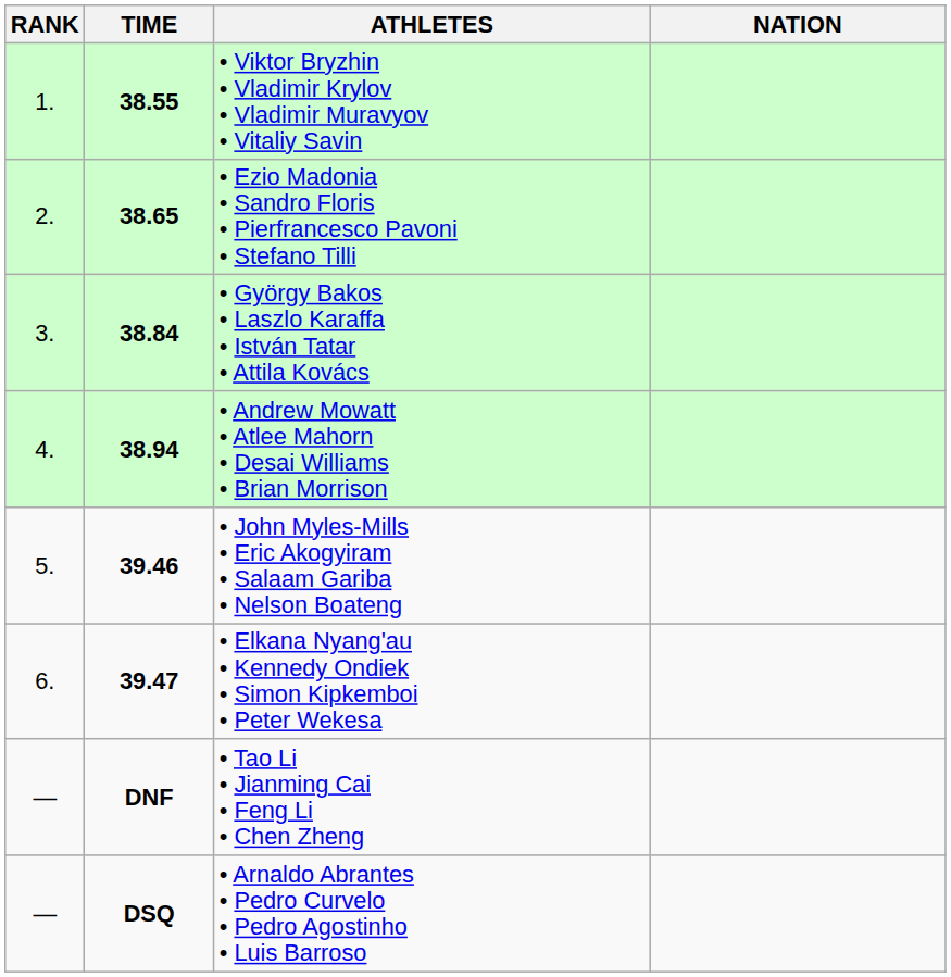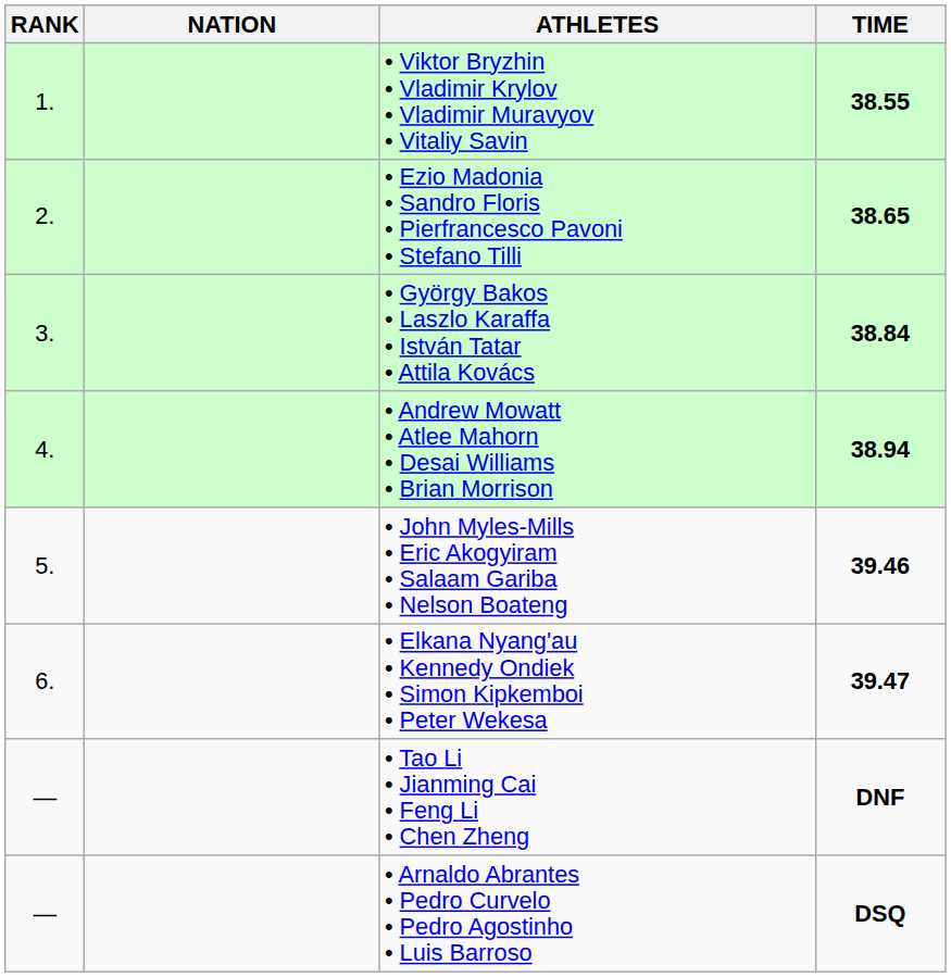 <table class="wikitable" style="border-collapse: collapse; font-size: 90%;">
 <tr>
 <th>RANK</th>
+<th style="width: 12em">NATION</th>
+<th style="width: 18em">ATHLETES</th>
 <th style="width: 5em">TIME</th>
-<th style="width: 18em">ATHLETES</th>
-<th style="width: 12em">NATION</th>
 </tr>
 <tr style="background:#ccffcc;">
 <td align="center">1.</td>
+<td align="center"></td>
+<td>• <a href='#'>Viktor Bryzhin</a><br>• <a href='#'>Vladimir Krylov</a><br>• <a href='#'>Vladimir Muravyov</a><br>• <a href='#'>Vitaliy Savin</a></td>
 <td align="center"><strong>38.55</strong></td>
-<td>• <a href='#'>Viktor Bryzhin</a><br>• <a href='#'>Vladimir Krylov</a><br>• <a href='#'>Vladimir Muravyov</a><br>• <a href='#'>Vitaliy Savin</a></td>
-<td align="center"></td>
 </tr>
 <tr style="background:#ccffcc;">
 <td align="center">2.</td>
+<td align="center"></td>
+<td>• <a href='#'>Ezio Madonia</a><br>• <a href='#'>Sandro Floris</a><br>• <a href='#'>Pierfrancesco Pavoni</a><br>• <a href='#'>Stefano Tilli</a></td>
 <td align="center"><strong>38.65</strong></td>
-<td>• <a href='#'>Ezio Madonia</a><br>• <a href='#'>Sandro Floris</a><br>• <a href='#'>Pierfrancesco Pavoni</a><br>• <a href='#'>Stefano Tilli</a></td>
-<td align="center"></td>
 </tr>
 <tr style="background:#ccffcc;">
 <td align="center">3.</td>
+<td align="center"></td>
+<td>• <a href='#'>György Bakos</a><br>• <a href='#'>Laszlo Karaffa</a><br>• <a href='#'>István Tatar</a><br>• <a href='#'>Attila Kovács</a></td>
 <td align="center"><strong>38.84</strong></td>
-<td>• <a href='#'>György Bakos</a><br>• <a href='#'>Laszlo Karaffa</a><br>• <a href='#'>István Tatar</a><br>• <a href='#'>Attila Kovács</a></td>
-<td align="center"></td>
 </tr>
 <tr style="background:#ccffcc;">
 <td align="center">4.</td>
+<td align="center"></td>
+<td>• <a href='#'>Andrew Mowatt</a><br>• <a href='#'>Atlee Mahorn</a><br>• <a href='#'>Desai Williams</a><br>• <a href='#'>Brian Morrison</a></td>
 <td align="center"><strong>38.94</strong></td>
-<td>• <a href='#'>Andrew Mowatt</a><br>• <a href='#'>Atlee Mahorn</a><br>• <a href='#'>Desai Williams</a><br>• <a href='#'>Brian Morrison</a></td>
-<td align="center"></td>
 </tr>
 <tr>
 <td align="center">5.</td>
+<td align="center"></td>
+<td>• <a href='#'>John Myles-Mills</a><br>• <a href='#'>Eric Akogyiram</a><br>• <a href='#'>Salaam Gariba</a><br>• <a href='#'>Nelson Boateng</a></td>
 <td align="center"><strong>39.46</strong></td>
-<td>• <a href='#'>John Myles-Mills</a><br>• <a href='#'>Eric Akogyiram</a><br>• <a href='#'>Salaam Gariba</a><br>• <a href='#'>Nelson Boateng</a></td>
-<td align="center"></td>
 </tr>
 <tr>
 <td align="center">6.</td>
+<td align="center"></td>
+<td>• <a href='#'>Elkana Nyang'au</a><br>• <a href='#'>Kennedy Ondiek</a><br>• <a href='#'>Simon Kipkemboi</a><br>• <a href='#'>Peter Wekesa</a></td>
 <td align="center"><strong>39.47</strong></td>
-<td>• <a href='#'>Elkana Nyang'au</a><br>• <a href='#'>Kennedy Ondiek</a><br>• <a href='#'>Simon Kipkemboi</a><br>• <a href='#'>Peter Wekesa</a></td>
-<td align="center"></td>
 </tr>
 <tr>
 <td align="center">—</td>
+<td align="center"></td>
+<td>• <a href='#'>Tao Li</a><br>• <a href='#'>Jianming Cai</a><br>• <a href='#'>Feng Li</a><br>• <a href='#'>Chen Zheng</a></td>
 <td align="center"><strong>DNF</strong></td>
-<td>• <a href='#'>Tao Li</a><br>• <a href='#'>Jianming Cai</a><br>• <a href='#'>Feng Li</a><br>• <a href='#'>Chen Zheng</a></td>
-<td align="center"></td>
 </tr>
 <tr>
 <td align="center">—</td>
+<td align="center"></td>
+<td>• <a href='#'>Arnaldo Abrantes</a><br>• <a href='#'>Pedro Curvelo</a><br>• <a href='#'>Pedro Agostinho</a><br>• <a href='#'>Luis Barroso</a></td>
 <td align="center"><strong>DSQ</strong></td>
-<td>• <a href='#'>Arnaldo Abrantes</a><br>• <a href='#'>Pedro Curvelo</a><br>• <a href='#'>Pedro Agostinho</a><br>• <a href='#'>Luis Barroso</a></td>
-<td align="center"></td>
 </tr>
 </table>
